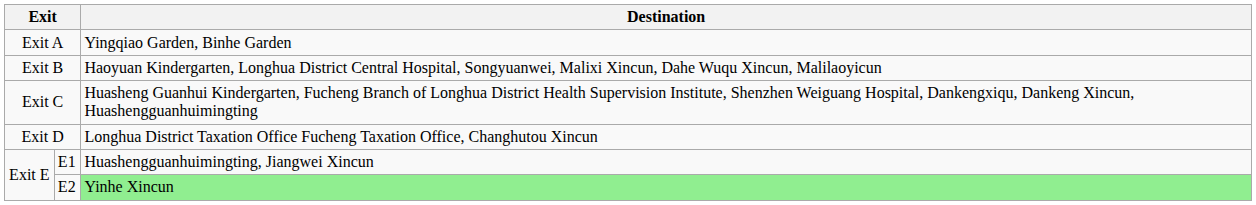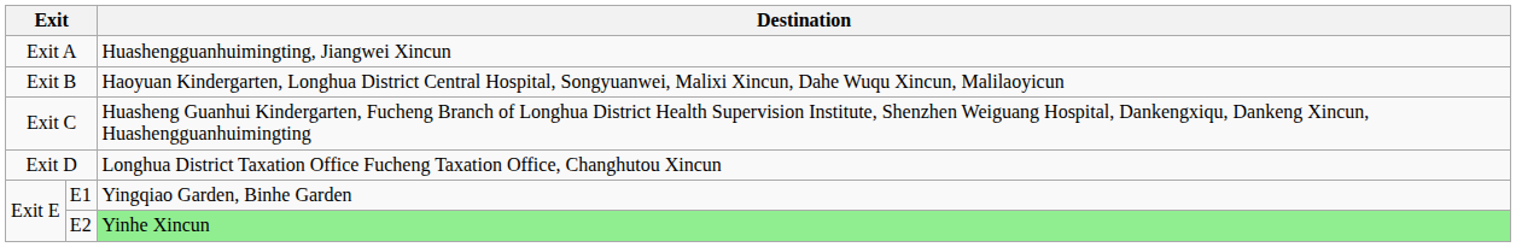 <table class="wikitable">
 <tr>
 <th style="width:70px" colspan="2">Exit</th>
 <th>Destination</th>
 </tr>
 <tr>
 <td align="center" colspan="2">Exit A</td>
-<td>Yingqiao Garden, Binhe Garden</td>
+<td>Huashengguanhuimingting, Jiangwei Xincun</td>
 </tr>
 <tr>
 <td align="center" colspan="2">Exit B</td>
 <td>Haoyuan Kindergarten, Longhua District Central Hospital, Songyuanwei, Malixi Xincun, Dahe Wuqu Xincun, Malilaoyicun</td>
 </tr>
 <tr>
 <td align="center" colspan="2">Exit C</td>
 <td>Huasheng Guanhui Kindergarten, Fucheng Branch of Longhua District Health Supervision Institute, Shenzhen Weiguang Hospital, Dankengxiqu, Dankeng Xincun, Huashengguanhuimingting</td>
 </tr>
 <tr>
 <td align="center" colspan="2">Exit D</td>
 <td>Longhua District Taxation Office Fucheng Taxation Office, Changhutou Xincun</td>
 </tr>
 <tr>
 <td align="center" rowspan="2">Exit E</td>
 <td>E1</td>
-<td>Huashengguanhuimingting, Jiangwei Xincun</td>
+<td>Yingqiao Garden, Binhe Garden</td>
 </tr>
 <tr>
 <td>E2</td>
 <td style="background: lightgreen;">Yinhe Xincun</td>
 </tr>
 </table>
